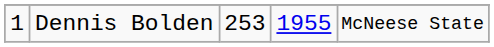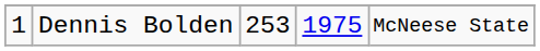 <table class="wikitable">
 <tr>
 </tr>
 <tr>
 <td>1</td>
 <td>Dennis Bolden</td>
 <td>253</td>
-<td><a href='#'>1955</a></td>
+<td><a href='#'>1975</a></td>
 <td style="font-size:80%;">McNeese State</td>
 </tr>
 </table>
